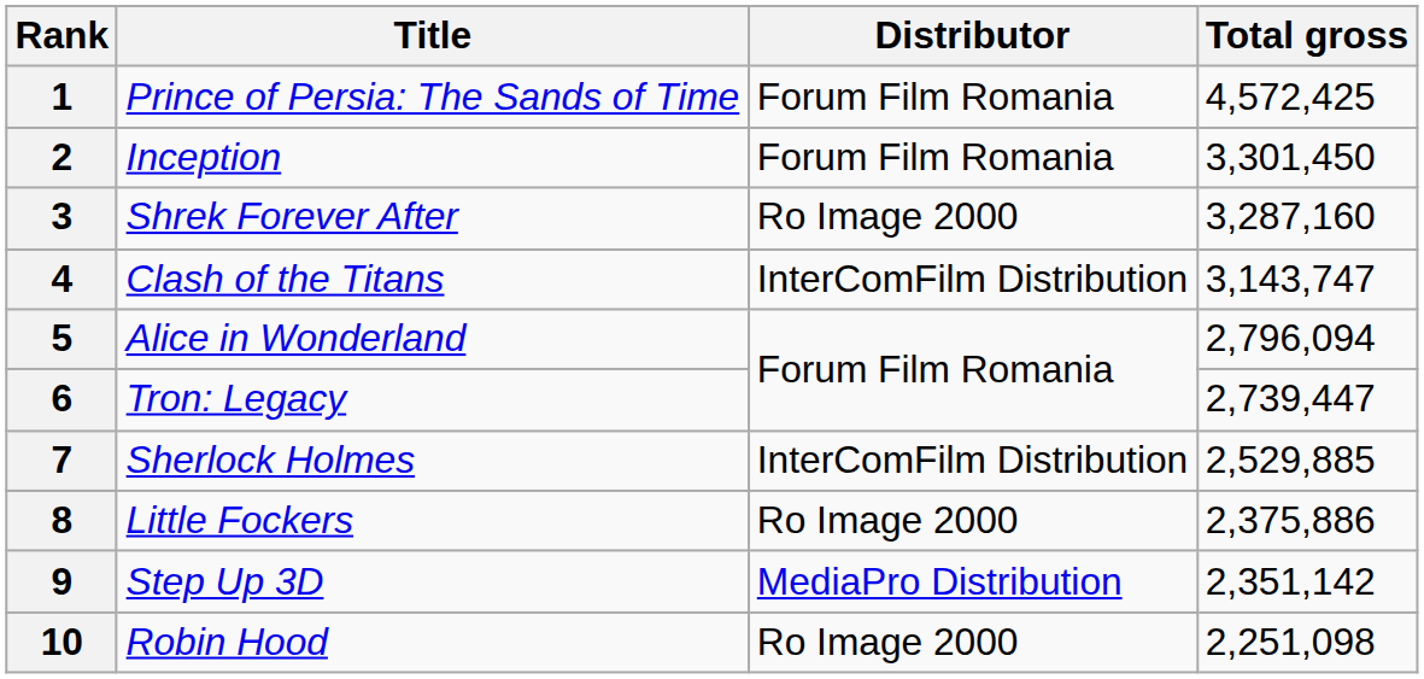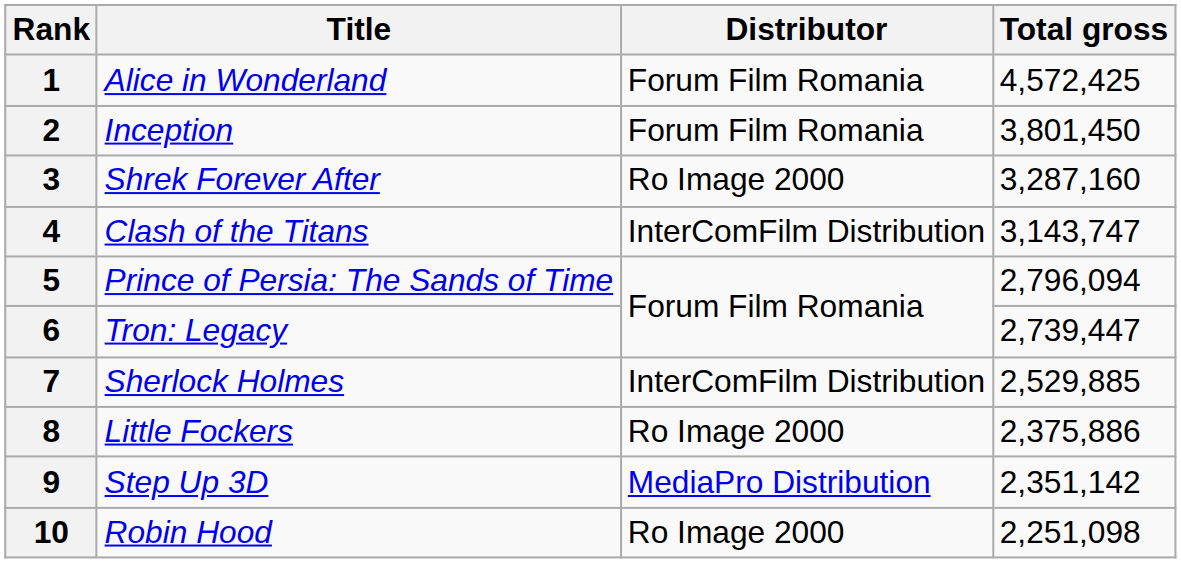 <table class="wikitable sortable" style="margin:auto; margin:auto;">
 <tr>
 <th>Rank</th>
 <th>Title</th>
 <th>Distributor</th>
 <th>Total gross</th>
 </tr>
 <tr>
 <th style="text-align:center;">1</th>
-<td><em><a href='#'>Prince of Persia: The Sands of Time</a></em></td>
+<td><em><a href='#'>Alice in Wonderland</a></em></td>
 <td>Forum Film Romania</td>
 <td>4,572,425</td>
 </tr>
 <tr>
 <th style="text-align:center;">2</th>
 <td><em><a href='#'>Inception</a></em></td>
 <td>Forum Film Romania</td>
-<td>3,301,450</td>
+<td>3,801,450</td>
 </tr>
 <tr>
 <th style="text-align:center;">3</th>
 <td><em><a href='#'>Shrek Forever After</a></em></td>
 <td>Ro Image 2000</td>
 <td>3,287,160</td>
 </tr>
 <tr>
 <th style="text-align:center;">4</th>
 <td><em><a href='#'>Clash of the Titans</a></em></td>
 <td>InterComFilm Distribution</td>
 <td>3,143,747</td>
 </tr>
 <tr>
 <th style="text-align:center;">5</th>
-<td><em><a href='#'>Alice in Wonderland</a></em></td>
+<td><em><a href='#'>Prince of Persia: The Sands of Time</a></em></td>
 <td rowspan="2">Forum Film Romania</td>
 <td>2,796,094</td>
 </tr>
 <tr>
 <th style="text-align:center;">6</th>
 <td><em><a href='#'>Tron: Legacy</a></em></td>
 <td>2,739,447</td>
 </tr>
 <tr>
 <th style="text-align:center;">7</th>
 <td><em><a href='#'>Sherlock Holmes</a></em></td>
 <td>InterComFilm Distribution</td>
 <td>2,529,885</td>
 </tr>
 <tr>
 <th style="text-align:center;">8</th>
 <td><em><a href='#'>Little Fockers</a></em></td>
 <td>Ro Image 2000</td>
 <td>2,375,886</td>
 </tr>
 <tr>
 <th style="text-align:center;">9</th>
 <td><em><a href='#'>Step Up 3D</a></em></td>
 <td><a href='#'>MediaPro Distribution</a></td>
 <td>2,351,142</td>
 </tr>
 <tr>
 <th style="text-align:center;">10</th>
 <td><em><a href='#'>Robin Hood</a></em></td>
 <td>Ro Image 2000</td>
 <td>2,251,098</td>
 </tr>
 </table>
